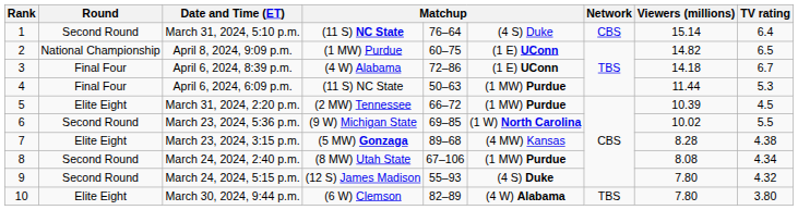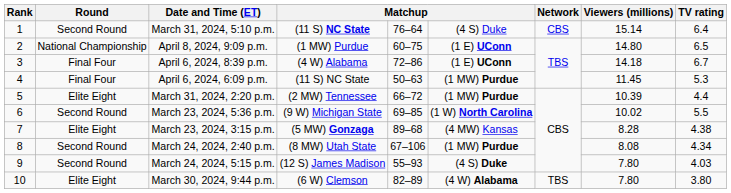 <table class="wikitable sortable" style="text-align:center;" size="95">
 <tr>
 <th>Rank</th>
 <th>Round</th>
 <th>Date and Time (<a href='#'>ET</a>)</th>
 <th class="unsortable" colspan=3>Matchup</th>
 <th>Network</th>
 <th data-sort-type="number">Viewers (millions)</th>
 <th data-sort-type="number">TV rating</th>
 </tr>
 <tr>
 <td>1</td>
 <td>Second Round</td>
 <td data-sort-value="9">March 31, 2024, 5:10 p.m.</td>
 <td>(11 S) <strong><a href='#'>NC State</a></strong></td>
 <td>76–64</td>
 <td>(4 S) <a href='#'>Duke</a></td>
 <td><a href='#'>CBS</a></td>
 <td>15.14</td>
 <td>6.4</td>
 </tr>
 <tr>
 <td>2</td>
 <td>National Championship</td>
 <td data-sort-value="10">April 8, 2024, 9:09 p.m.</td>
 <td>(1 MW) <a href='#'>Purdue</a></td>
 <td>60–75</td>
 <td>(1 E) <strong><a href='#'>UConn</a></strong></td>
 <td rowspan="3"><a href='#'>TBS</a></td>
-<td>14.82</td>
+<td>14.80</td>
 <td>6.5</td>
 </tr>
 <tr>
 <td>3</td>
 <td>Final Four</td>
 <td data-sort-value="2">April 6, 2024, 8:39 p.m.</td>
 <td>(4 W) <a href='#'>Alabama</a></td>
 <td>72–86</td>
 <td>(1 E) <strong>UConn</strong></td>
 <td>14.18</td>
 <td>6.7</td>
 </tr>
 <tr>
 <td>4</td>
 <td>Final Four</td>
 <td data-sort-value="1">April 6, 2024, 6:09 p.m.</td>
 <td>(11 S) NC State</td>
 <td>50–63</td>
 <td>(1 MW) <strong>Purdue</strong></td>
-<td>11.44</td>
+<td>11.45</td>
 <td>5.3</td>
 </tr>
 <tr>
 <td>5</td>
 <td>Elite Eight</td>
 <td data-sort-value="4">March 31, 2024, 2:20 p.m.</td>
 <td>(2 MW) <a href='#'>Tennessee</a></td>
 <td>66–72</td>
 <td>(1 MW) <strong>Purdue</strong></td>
 <td rowspan="5">CBS</td>
 <td>10.39</td>
-<td>4.5</td>
+<td>4.4</td>
 </tr>
 <tr>
 <td>6</td>
 <td>Second Round</td>
 <td data-sort-value="5">March 23, 2024, 5:36 p.m.</td>
 <td>(9 W) <a href='#'>Michigan State</a></td>
 <td>69–85</td>
 <td>(1 W) <strong><a href='#'>North Carolina</a></strong></td>
 <td>10.02</td>
 <td>5.5</td>
 </tr>
 <tr>
 <td>7</td>
 <td>Elite Eight</td>
 <td data-sort-value="8">March 23, 2024, 3:15 p.m.</td>
 <td>(5 MW) <strong><a href='#'>Gonzaga</a></strong></td>
 <td>89–68</td>
 <td>(4 MW) <a href='#'>Kansas</a></td>
 <td>8.28</td>
 <td>4.38</td>
 </tr>
 <tr>
 <td>8</td>
 <td>Second Round</td>
 <td data-sort-value="6">March 24, 2024, 2:40 p.m.</td>
 <td>(8 MW) <a href='#'>Utah State</a></td>
 <td>67–106</td>
 <td>(1 MW) <strong>Purdue</strong></td>
 <td>8.08</td>
 <td>4.34</td>
 </tr>
 <tr>
 <td>9</td>
 <td>Second Round</td>
 <td data-sort-value="7">March 24, 2024, 5:15 p.m.</td>
 <td>(12 S) <a href='#'>James Madison</a></td>
 <td>55–93</td>
 <td>(4 S) <strong>Duke</strong></td>
 <td>7.80</td>
-<td>4.32</td>
+<td>4.03</td>
 </tr>
 <tr>
 <td>10</td>
 <td>Elite Eight</td>
 <td data-sort-value="3">March 30, 2024, 9:44 p.m.</td>
 <td>(6 W) <a href='#'>Clemson</a></td>
 <td>82–89</td>
 <td>(4 W) <strong>Alabama</strong></td>
 <td>TBS</td>
 <td>7.80</td>
 <td>3.80</td>
 </tr>
 </table>
